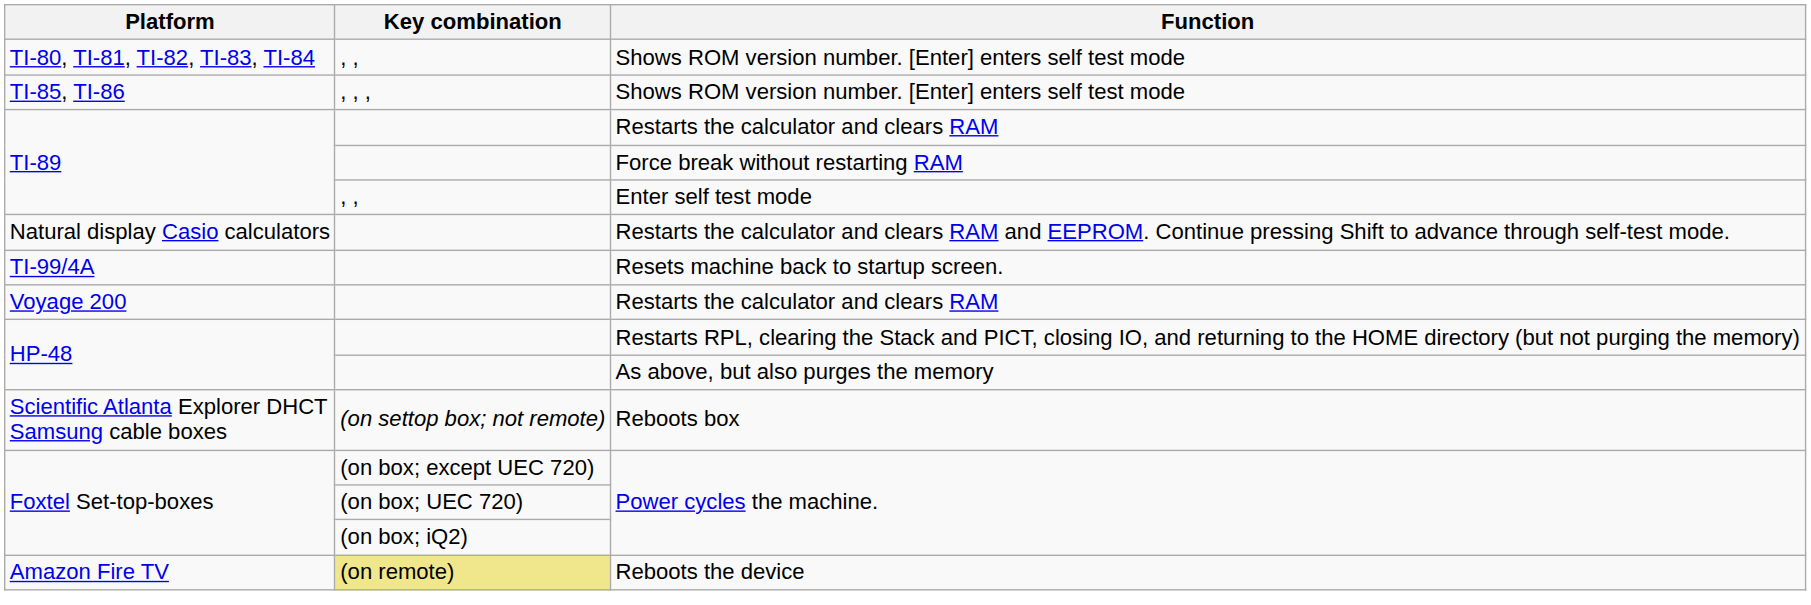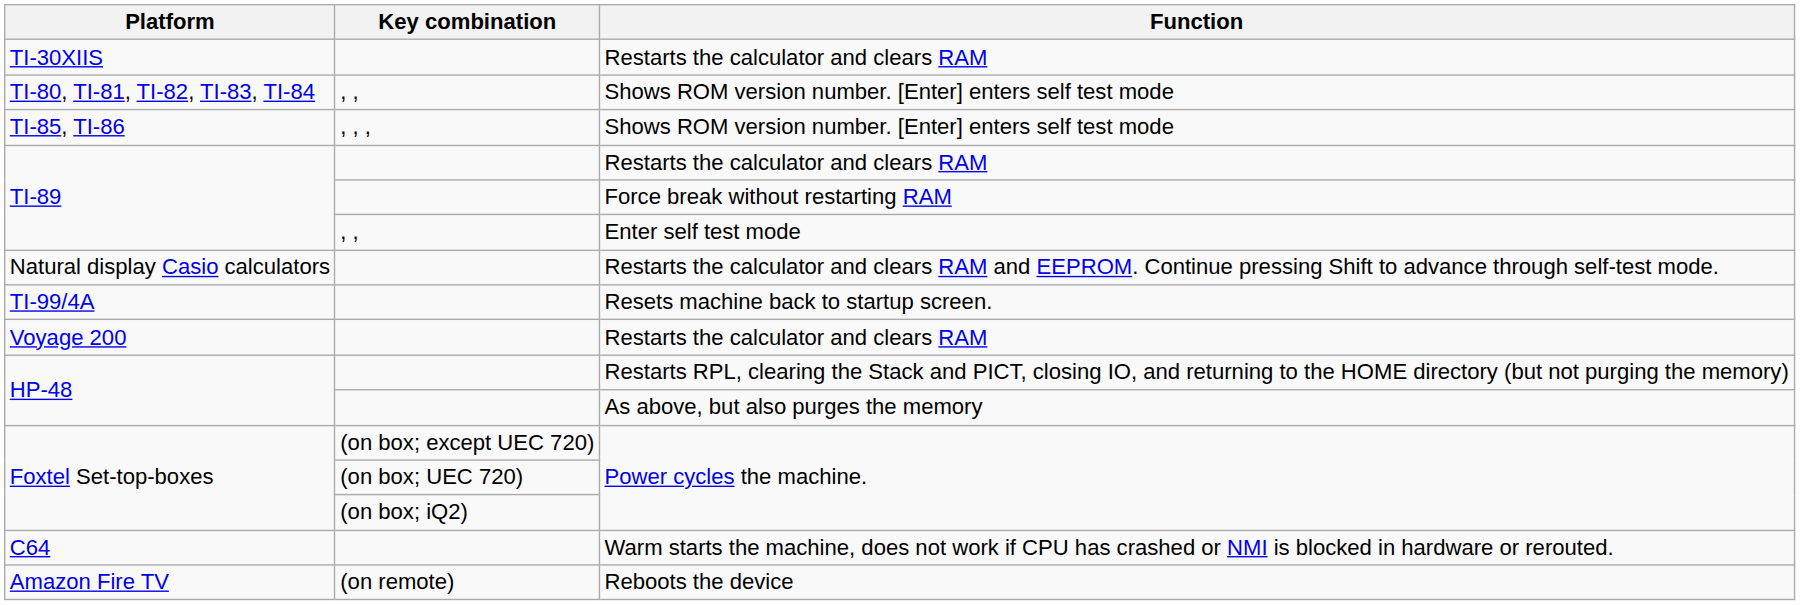 <table class="wikitable">
 <tr>
 <th>Platform</th>
 <th>Key combination</th>
 <th>Function</th>
+</tr>
+<tr>
+<td><a href='#'>TI-30XIIS</a></td>
+<td></td>
+<td>Restarts the calculator and clears <a href='#'>RAM</a></td>
 </tr>
 <tr>
 <td><a href='#'>TI-80</a>, <a href='#'>TI-81</a>, <a href='#'>TI-82</a>, <a href='#'>TI-83</a>, <a href='#'>TI-84</a></td>
 <td>, , </td>
 <td>Shows ROM version number. [Enter] enters self test mode</td>
 </tr>
 <tr>
 <td><a href='#'>TI-85</a>, <a href='#'>TI-86</a></td>
 <td>, , , </td>
 <td>Shows ROM version number. [Enter] enters self test mode</td>
 </tr>
 <tr>
 <td rowspan="3"><a href='#'>TI-89</a></td>
 <td></td>
 <td>Restarts the calculator and clears <a href='#'>RAM</a></td>
 </tr>
 <tr>
 <td></td>
 <td>Force break without restarting <a href='#'>RAM</a></td>
 </tr>
 <tr>
 <td>, , </td>
 <td>Enter self test mode</td>
 </tr>
 <tr>
 <td>Natural display <a href='#'>Casio</a> calculators</td>
 <td></td>
 <td>Restarts the calculator and clears <a href='#'>RAM</a> and <a href='#'>EEPROM</a>. Continue pressing Shift to advance through self-test mode.</td>
 </tr>
 <tr>
 <td><a href='#'>TI-99/4A</a></td>
 <td></td>
 <td>Resets machine back to startup screen.</td>
 </tr>
 <tr>
 <td><a href='#'>Voyage 200</a></td>
 <td></td>
 <td>Restarts the calculator and clears <a href='#'>RAM</a></td>
 </tr>
 <tr>
 <td rowspan="2"><a href='#'>HP-48</a></td>
 <td></td>
 <td>Restarts RPL, clearing the Stack and PICT, closing IO, and returning to the HOME directory (but not purging the memory)</td>
 </tr>
 <tr>
 <td></td>
 <td>As above, but also purges the memory</td>
 </tr>
 <tr>
-<td><a href='#'>Scientific Atlanta</a> Explorer DHCT <br> <a href='#'>Samsung</a> cable boxes</td>
-<td> <em>(on settop box; not remote)</em></td>
-<td>Reboots box</td>
-</tr>
-<tr>
 <td rowspan="3"><a href='#'>Foxtel</a> Set-top-boxes</td>
 <td> (on box; except UEC 720)</td>
 <td rowspan="3"><a href='#'>Power cycles</a> the machine.</td>
 </tr>
 <tr>
 <td> (on box; UEC 720)</td>
 </tr>
 <tr>
 <td> (on box; iQ2)</td>
 </tr>
 <tr>
+<td><a href='#'>C64</a></td>
+<td></td>
+<td>Warm starts the machine, does not work if CPU has crashed or <a href='#'>NMI</a> is blocked in hardware or rerouted.</td>
+</tr>
+<tr>
 <td><a href='#'>Amazon Fire TV</a></td>
-<td style="background: khaki;"> (on remote)</td>
+<td> (on remote)</td>
 <td>Reboots the device</td>
 </tr>
 </table>
